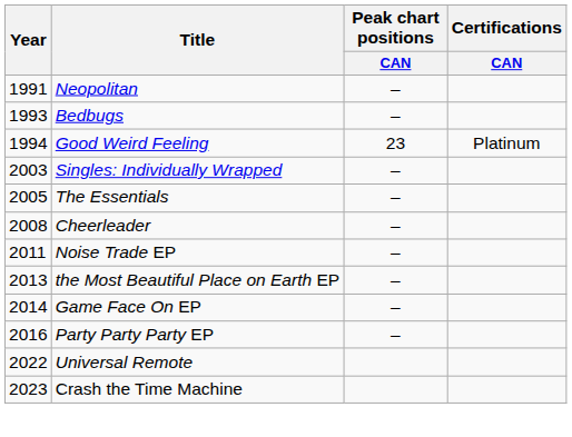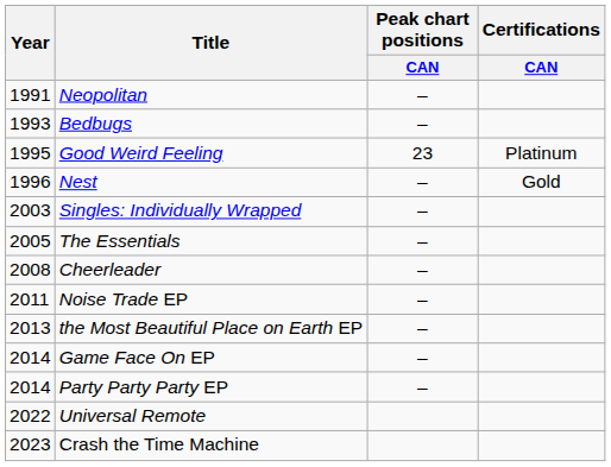 <table class="wikitable">
 <tr>
 <th rowspan="2">Year</th>
 <th rowspan="2">Title</th>
 <th colspan="1">Peak chart positions</th>
 <th colspan="1">Certifications</th>
 </tr>
 <tr style="font-size: smaller;">
 <th width="90"><a href='#'>CAN</a><br></th>
 <th width="90"><a href='#'>CAN</a><br></th>
 </tr>
 <tr>
 <td>1991</td>
 <td><em><a href='#'>Neopolitan</a></em></td>
 <td align="center">–</td>
 <td align="center"></td>
 </tr>
 <tr>
 <td>1993</td>
 <td><em><a href='#'>Bedbugs</a></em></td>
 <td align="center">–</td>
 <td align="center"></td>
 </tr>
 <tr>
-<td>1994</td>
+<td>1995</td>
 <td><em><a href='#'>Good Weird Feeling</a></em></td>
 <td align="center">23</td>
 <td align="center">Platinum</td>
+</tr>
+<tr>
+<td>1996</td>
+<td><em><a href='#'>Nest</a></em></td>
+<td align="center">–</td>
+<td align="center">Gold</td>
 </tr>
 <tr>
 <td>2003</td>
 <td><em><a href='#'>Singles: Individually Wrapped</a></em></td>
 <td align="center">–</td>
 <td align="center"></td>
 </tr>
 <tr>
 <td>2005</td>
 <td><em>The Essentials</em></td>
 <td align="center">–</td>
 <td align="center"></td>
 </tr>
 <tr>
 <td>2008</td>
 <td><em>Cheerleader</em></td>
 <td align="center">–</td>
 <td align="center"></td>
 </tr>
 <tr>
 <td>2011</td>
 <td><em>Noise Trade</em> EP</td>
 <td align="center">–</td>
 <td align="center"></td>
 </tr>
 <tr>
 <td>2013</td>
 <td><em>the Most Beautiful Place on Earth</em> EP</td>
 <td align="center">–</td>
 <td align="center"></td>
 </tr>
 <tr>
 <td>2014</td>
 <td><em>Game Face On</em> EP</td>
 <td align="center">–</td>
 <td align="center"></td>
 </tr>
 <tr>
-<td>2016</td>
+<td>2014</td>
 <td><em>Party Party Party</em> EP</td>
 <td align="center">–</td>
 <td align="center"></td>
 </tr>
 <tr>
 <td>2022</td>
 <td><em>Universal Remote</em></td>
 <td></td>
 <td></td>
 </tr>
 <tr>
 <td>2023</td>
 <td>Crash the Time Machine</td>
 <td></td>
 <td></td>
 </tr>
 </table>
